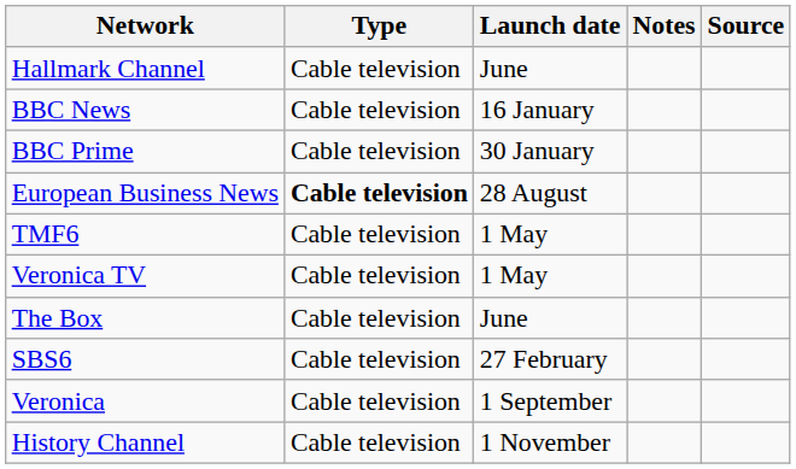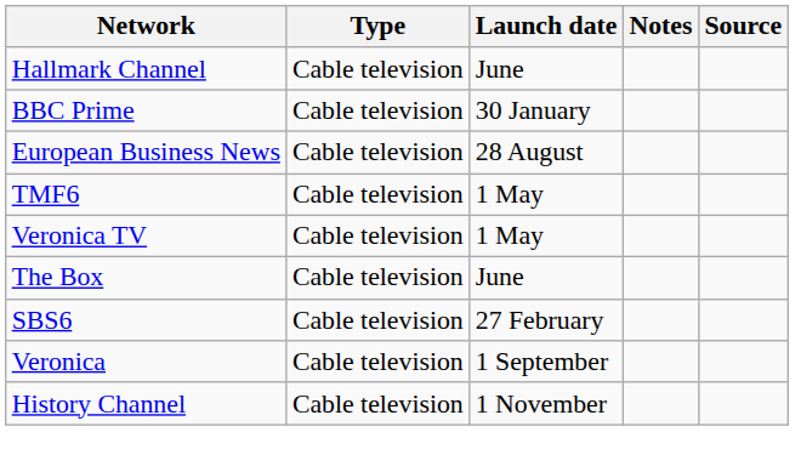 <table class="wikitable sortable">
 <tr>
 <th>Network</th>
 <th>Type</th>
 <th>Launch date</th>
 <th>Notes</th>
 <th>Source</th>
 </tr>
 <tr>
 <td><a href='#'>Hallmark Channel</a></td>
 <td>Cable television</td>
 <td>June</td>
 <td></td>
 <td></td>
 </tr>
 <tr>
-<td><a href='#'>BBC News</a></td>
-<td>Cable television</td>
-<td>16 January</td>
-<td></td>
-<td></td>
-</tr>
-<tr>
 <td><a href='#'>BBC Prime</a></td>
 <td>Cable television</td>
 <td>30 January</td>
 <td></td>
 <td></td>
 </tr>
 <tr>
 <td><a href='#'>European Business News</a></td>
-<td><strong>Cable television</strong></td>
+<td>Cable television</td>
 <td>28 August</td>
 <td></td>
 <td></td>
 </tr>
 <tr>
 <td><a href='#'>TMF6</a></td>
 <td>Cable television</td>
 <td>1 May</td>
 <td></td>
 <td></td>
 </tr>
 <tr>
 <td><a href='#'>Veronica TV</a></td>
 <td>Cable television</td>
 <td>1 May</td>
 <td></td>
 <td></td>
 </tr>
 <tr>
 <td><a href='#'>The Box</a></td>
 <td>Cable television</td>
 <td>June</td>
 <td></td>
 <td></td>
 </tr>
 <tr>
 <td><a href='#'>SBS6</a></td>
 <td>Cable television</td>
 <td>27 February</td>
 <td></td>
 <td></td>
 </tr>
 <tr>
 <td><a href='#'>Veronica</a></td>
 <td>Cable television</td>
 <td>1 September</td>
 <td></td>
 <td></td>
 </tr>
 <tr>
 <td><a href='#'>History Channel</a></td>
 <td>Cable television</td>
 <td>1 November</td>
 <td></td>
 <td></td>
 </tr>
 </table>
